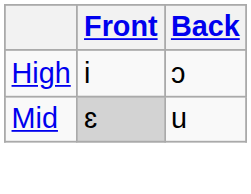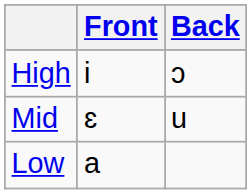 <table class="wikitable">
 <tr>
 <th></th>
 <th><a href='#'>Front</a></th>
 <th><a href='#'>Back</a></th>
 </tr>
 <tr>
 <td><a href='#'>High</a></td>
 <td>i</td>
 <td>ɔ</td>
 </tr>
 <tr>
 <td><a href='#'>Mid</a></td>
-<td style="background: lightgrey;">ɛ</td>
+<td>ɛ</td>
 <td>u</td>
 </tr>
+<tr>
+<td><a href='#'>Low</a></td>
+<td>a</td>
+<td></td>
+</tr>
 </table>
